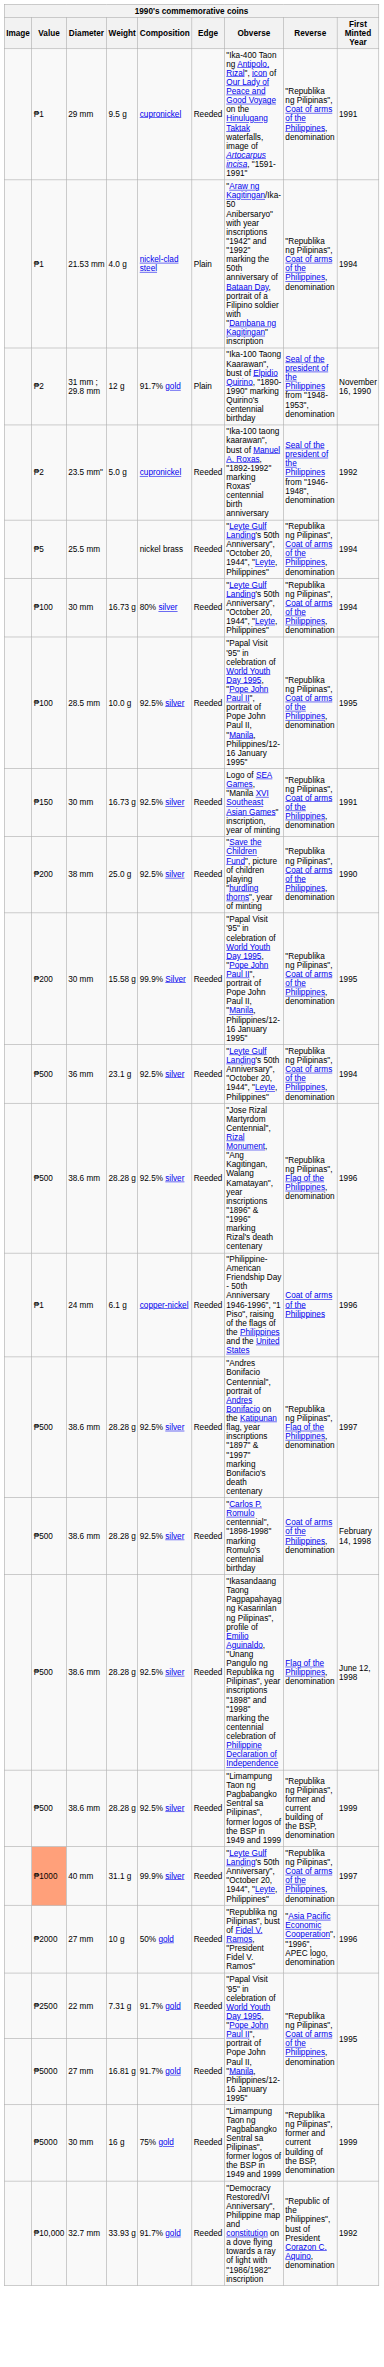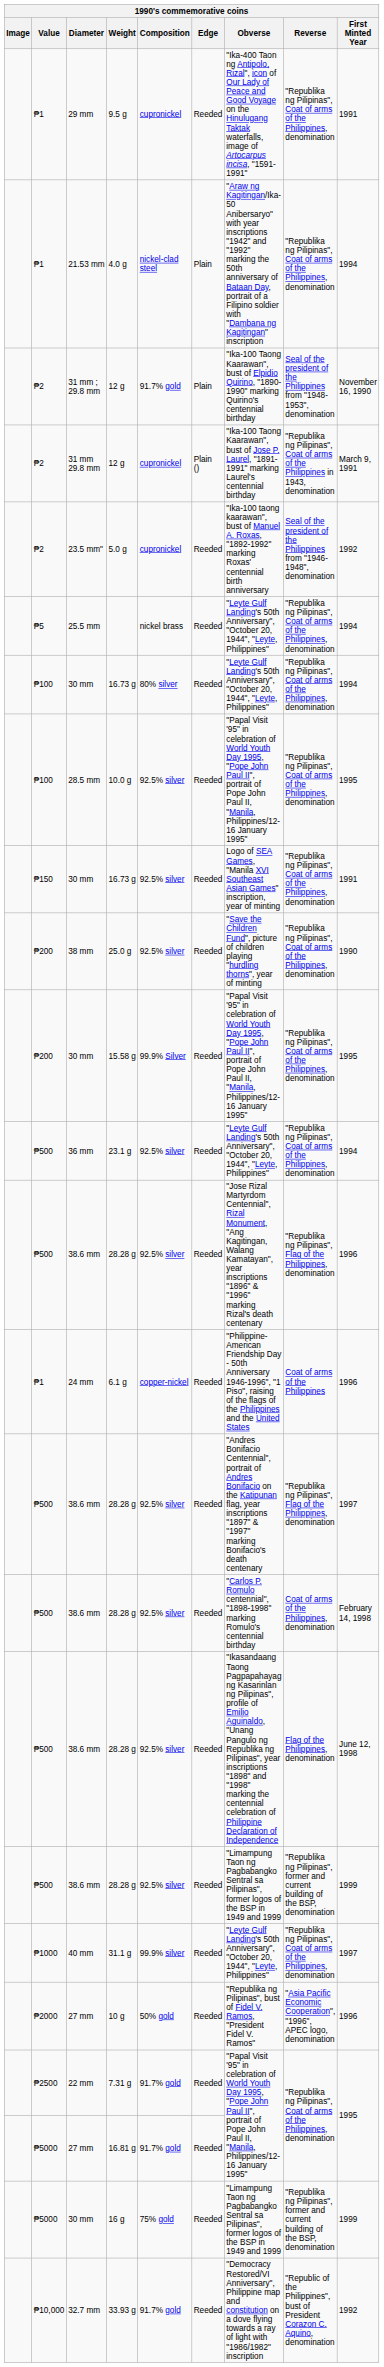 <table class="wikitable" style="font-size: 90%">
 <tr>
 <th colspan="9"><strong>1990's commemorative coins</strong></th>
 </tr>
 <tr>
 <th>Image</th>
 <th>Value</th>
 <th>Diameter</th>
 <th>Weight</th>
 <th>Composition</th>
 <th>Edge</th>
 <th>Obverse</th>
 <th>Reverse</th>
 <th>First Minted Year</th>
 </tr>
 <tr>
 <td></td>
 <td>₱1</td>
 <td>29 mm</td>
 <td>9.5 g</td>
 <td><a href='#'>cupronickel</a></td>
 <td>Reeded</td>
 <td>"Ika-400 Taon ng <a href='#'>Antipolo, Rizal</a>", <a href='#'>icon</a> of <a href='#'>Our Lady of Peace and Good Voyage</a> on the <a href='#'>Hinulugang Taktak</a> waterfalls, image of <em><a href='#'>Artocarpus incisa</a></em>, "1591-1991"</td>
 <td>"Republika ng Pilipinas", <a href='#'>Coat of arms of the Philippines</a>, denomination</td>
 <td>1991</td>
 </tr>
 <tr>
 <td></td>
 <td>₱1</td>
 <td>21.53 mm</td>
 <td>4.0 g</td>
 <td><a href='#'>nickel-clad</a> <a href='#'>steel</a></td>
 <td>Plain</td>
 <td>"<a href='#'>Araw ng Kagitingan</a>/Ika-50 Anibersaryo" with year inscriptions "1942" and "1992" marking the 50th anniversary of <a href='#'>Bataan Day</a>, portrait of a Filipino soldier with "<a href='#'>Dambana ng Kagitingan</a>" inscription</td>
 <td>"Republika ng Pilipinas", <a href='#'>Coat of arms of the Philippines</a>, denomination</td>
 <td>1994</td>
 </tr>
 <tr>
 <td></td>
 <td>₱2</td>
 <td>31 mm ;<br>29.8 mm </td>
 <td>12 g</td>
 <td>91.7% <a href='#'>gold</a></td>
 <td>Plain<br></td>
 <td>"Ika-100 Taong Kaarawan", bust of <a href='#'>Elpidio Quirino</a>, "1890-1990" marking Quirino's centennial birthday</td>
 <td><a href='#'>Seal of the president of the Philippines</a> from "1948-1953", denomination</td>
 <td>November 16, 1990</td>
+</tr>
+<tr>
+<td></td>
+<td>₱2</td>
+<td>31 mm <br>29.8 mm </td>
+<td>12 g</td>
+<td><a href='#'>cupronickel</a></td>
+<td>Plain<br>()</td>
+<td>"Ika-100 Taong Kaarawan", bust of <a href='#'>Jose P. Laurel</a>, "1891-1991" marking Laurel's centennial birthday</td>
+<td>"Republika ng Pilipinas", <a href='#'>Coat of arms of the Philippines</a> in 1943, denomination</td>
+<td>March 9, 1991</td>
 </tr>
 <tr>
 <td></td>
 <td>₱2</td>
 <td>23.5 mm"</td>
 <td>5.0 g</td>
 <td><a href='#'>cupronickel</a></td>
 <td>Reeded</td>
 <td>"Ika-100 taong kaarawan", bust of <a href='#'>Manuel A. Roxas</a>, "1892-1992" marking Roxas' centennial birth anniversary</td>
 <td><a href='#'>Seal of the president of the Philippines</a> from "1946-1948", denomination</td>
 <td>1992</td>
 </tr>
 <tr>
 <td></td>
 <td>₱5</td>
 <td>25.5 mm</td>
 <td></td>
 <td>nickel brass</td>
 <td>Reeded</td>
 <td>"<a href='#'>Leyte Gulf Landing</a>'s 50th Anniversary", "October 20, 1944", "<a href='#'>Leyte</a>, Philippines"</td>
 <td>"Republika ng Pilipinas", <a href='#'>Coat of arms of the Philippines</a>, denomination</td>
 <td>1994</td>
 </tr>
 <tr>
 <td></td>
 <td>₱100</td>
 <td>30 mm</td>
 <td>16.73 g</td>
 <td>80% <a href='#'>silver</a></td>
 <td>Reeded</td>
 <td>"<a href='#'>Leyte Gulf Landing</a>'s 50th Anniversary", "October 20, 1944", "<a href='#'>Leyte</a>, Philippines"</td>
 <td>"Republika ng Pilipinas", <a href='#'>Coat of arms of the Philippines</a>, denomination</td>
 <td>1994</td>
 </tr>
 <tr>
 <td></td>
 <td>₱100</td>
 <td>28.5 mm</td>
 <td>10.0 g</td>
 <td>92.5% <a href='#'>silver</a></td>
 <td>Reeded</td>
 <td>"Papal Visit '95" in celebration of <a href='#'>World Youth Day 1995</a>, "<a href='#'>Pope John Paul II</a>", portrait of Pope John Paul II, "<a href='#'>Manila</a>, Philippines/12-16 January 1995"</td>
 <td>"Republika ng Pilipinas", <a href='#'>Coat of arms of the Philippines</a>, denomination</td>
 <td>1995</td>
 </tr>
 <tr>
 <td></td>
 <td>₱150</td>
 <td>30 mm</td>
 <td>16.73 g</td>
 <td>92.5% <a href='#'>silver</a></td>
 <td>Reeded</td>
 <td>Logo of <a href='#'>SEA Games</a>, "Manila <a href='#'>XVI Southeast Asian Games</a>" inscription, year of minting</td>
 <td>"Republika ng Pilipinas", <a href='#'>Coat of arms of the Philippines</a>, denomination</td>
 <td>1991</td>
 </tr>
 <tr>
 <td></td>
 <td>₱200</td>
 <td>38 mm</td>
 <td>25.0 g</td>
 <td>92.5% <a href='#'>silver</a></td>
 <td>Reeded</td>
 <td>"<a href='#'>Save the Children Fund</a>", picture of children playing "<a href='#'>hurdling thorns</a>", year of minting</td>
 <td>"Republika ng Pilipinas", <a href='#'>Coat of arms of the Philippines</a>, denomination</td>
 <td>1990</td>
 </tr>
 <tr>
 <td></td>
 <td>₱200</td>
 <td>30 mm</td>
 <td>15.58 g</td>
 <td>99.9% <a href='#'>Silver</a></td>
 <td>Reeded</td>
 <td>"Papal Visit '95" in celebration of <a href='#'>World Youth Day 1995</a>, "<a href='#'>Pope John Paul II</a>", portrait of Pope John Paul II, "<a href='#'>Manila</a>, Philippines/12-16 January 1995"</td>
 <td>"Republika ng Pilipinas", <a href='#'>Coat of arms of the Philippines</a>, denomination</td>
 <td>1995</td>
 </tr>
 <tr>
 <td></td>
 <td>₱500</td>
 <td>36 mm</td>
 <td>23.1 g</td>
 <td>92.5% <a href='#'>silver</a></td>
 <td>Reeded</td>
 <td>"<a href='#'>Leyte Gulf Landing</a>'s 50th Anniversary", "October 20, 1944", "<a href='#'>Leyte</a>, Philippines"</td>
 <td>"Republika ng Pilipinas", <a href='#'>Coat of arms of the Philippines</a>, denomination</td>
 <td>1994</td>
 </tr>
 <tr>
 <td></td>
 <td>₱500</td>
 <td>38.6 mm</td>
 <td>28.28 g</td>
 <td>92.5% <a href='#'>silver</a></td>
 <td>Reeded</td>
 <td>"Jose Rizal Martyrdom Centennial", <a href='#'>Rizal Monument</a>, "Ang Kagitingan, Walang Kamatayan", year inscriptions "1896" & "1996" marking Rizal's death centenary</td>
 <td>"Republika ng Pilipinas", <a href='#'>Flag of the Philippines</a>, denomination</td>
 <td>1996</td>
 </tr>
 <tr>
 <td></td>
 <td>₱1</td>
 <td>24 mm</td>
 <td>6.1 g</td>
 <td><a href='#'>copper-nickel</a></td>
 <td>Reeded</td>
 <td>"Philippine-American Friendship Day - 50th Anniversary 1946-1996", "1 Piso", raising of the flags of the <a href='#'>Philippines</a> and the <a href='#'>United States</a></td>
 <td><a href='#'>Coat of arms of the Philippines</a></td>
 <td>1996</td>
 </tr>
 <tr>
 <td></td>
 <td>₱500</td>
 <td>38.6 mm</td>
 <td>28.28 g</td>
 <td>92.5% <a href='#'>silver</a></td>
 <td>Reeded</td>
 <td>"Andres Bonifacio Centennial", portrait of <a href='#'>Andres Bonifacio</a> on the <a href='#'>Katipunan</a> flag, year inscriptions "1897" & "1997" marking Bonifacio's death centenary</td>
 <td>"Republika ng Pilipinas", <a href='#'>Flag of the Philippines</a>, denomination</td>
 <td>1997</td>
 </tr>
 <tr>
 <td></td>
 <td>₱500</td>
 <td>38.6 mm</td>
 <td>28.28 g</td>
 <td>92.5% <a href='#'>silver</a></td>
 <td>Reeded</td>
 <td>"<a href='#'>Carlos P. Romulo</a> centennial", "1898-1998" marking Romulo's centennial birthday</td>
 <td><a href='#'>Coat of arms of the Philippines</a>, denomination</td>
 <td>February 14, 1998</td>
 </tr>
 <tr>
 <td></td>
 <td>₱500</td>
 <td>38.6 mm</td>
 <td>28.28 g</td>
 <td>92.5% <a href='#'>silver</a></td>
 <td>Reeded</td>
 <td>"Ikasandaang Taong Pagpapahayag ng Kasarinlan ng Pilipinas", profile of <a href='#'>Emilio Aguinaldo</a>, "Unang Pangulo ng Republika ng Pilipinas", year inscriptions "1898" and "1998" marking the centennial celebration of <a href='#'>Philippine Declaration of Independence</a></td>
 <td><a href='#'>Flag of the Philippines</a>, denomination</td>
 <td>June 12, 1998</td>
 </tr>
 <tr>
 <td></td>
 <td>₱500</td>
 <td>38.6 mm</td>
 <td>28.28 g</td>
 <td>92.5% <a href='#'>silver</a></td>
 <td>Reeded</td>
 <td>"Limampung Taon ng Pagbabangko Sentral sa Pilipinas", former logos of the BSP in 1949 and 1999</td>
 <td>"Republika ng Pilipinas", former and current building of the BSP, denomination</td>
 <td>1999</td>
 </tr>
 <tr>
 <td></td>
-<td style="background: lightsalmon;">₱1000</td>
+<td>₱1000</td>
 <td>40 mm</td>
 <td>31.1 g</td>
 <td>99.9% <a href='#'>silver</a></td>
 <td>Reeded</td>
 <td>"<a href='#'>Leyte Gulf Landing</a>'s 50th Anniversary", "October 20, 1944", "<a href='#'>Leyte</a>, Philippines"</td>
 <td>"Republika ng Pilipinas", <a href='#'>Coat of arms of the Philippines</a>, denomination</td>
 <td>1997</td>
 </tr>
 <tr>
 <td></td>
 <td>₱2000</td>
 <td>27 mm</td>
 <td>10 g</td>
 <td>50% <a href='#'>gold</a></td>
 <td>Reeded</td>
 <td>"Republika ng Pilipinas", bust of <a href='#'>Fidel V. Ramos</a>, "President Fidel V. Ramos"</td>
 <td>"<a href='#'>Asia Pacific Economic Cooperation</a>", "1996", APEC logo, denomination</td>
 <td>1996</td>
 </tr>
 <tr>
 <td></td>
 <td>₱2500</td>
 <td>22 mm</td>
 <td>7.31 g</td>
 <td>91.7% <a href='#'>gold</a></td>
 <td>Reeded</td>
 <td rowspan="2">"Papal Visit '95" in celebration of <a href='#'>World Youth Day 1995</a>, "<a href='#'>Pope John Paul II</a>", portrait of Pope John Paul II, "<a href='#'>Manila</a>, Philippines/12-16 January 1995"</td>
 <td rowspan="2">"Republika ng Pilipinas", <a href='#'>Coat of arms of the Philippines</a>, denomination</td>
 <td rowspan="2">1995</td>
 </tr>
 <tr>
 <td></td>
 <td>₱5000</td>
 <td>27 mm</td>
 <td>16.81 g</td>
 <td>91.7% <a href='#'>gold</a></td>
 <td>Reeded</td>
 </tr>
 <tr>
 <td></td>
 <td>₱5000</td>
 <td>30 mm</td>
 <td>16 g</td>
 <td>75% <a href='#'>gold</a></td>
 <td>Reeded</td>
 <td>"Limampung Taon ng Pagbabangko Sentral sa Pilipinas", former logos of the BSP in 1949 and 1999</td>
 <td>"Republika ng Pilipinas", former and current building of the BSP, denomination</td>
 <td>1999</td>
 </tr>
 <tr>
 <td></td>
 <td>₱10,000</td>
 <td>32.7 mm</td>
 <td>33.93 g</td>
 <td>91.7% <a href='#'>gold</a></td>
 <td>Reeded</td>
 <td>"Democracy Restored/VI Anniversary", Philippine map and <a href='#'>constitution</a> on a dove flying towards a ray of light with "1986/1982" inscription</td>
 <td>"Republic of the Philippines", bust of President <a href='#'>Corazon C. Aquino</a>, denomination</td>
 <td>1992</td>
 </tr>
 </table>
